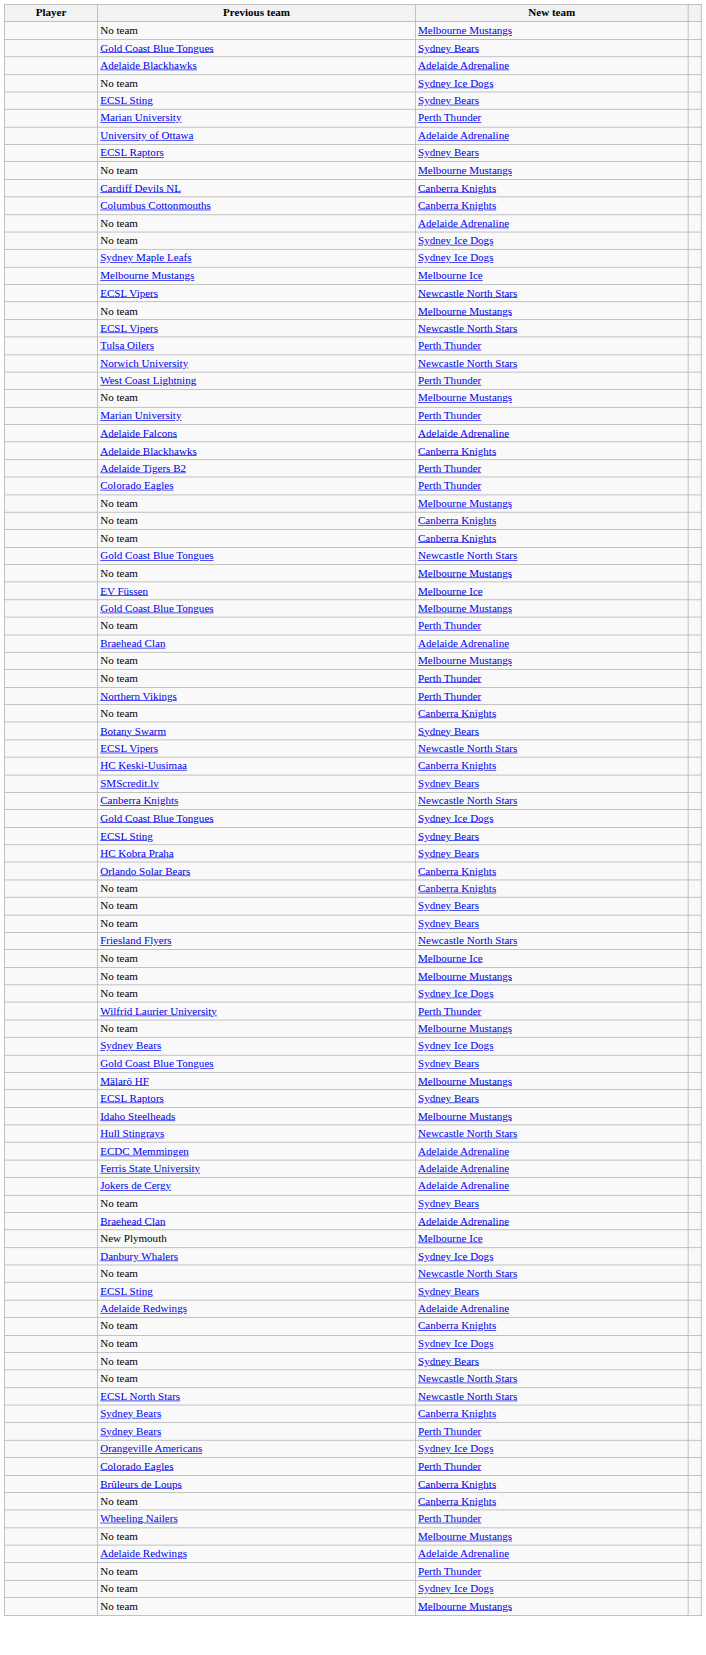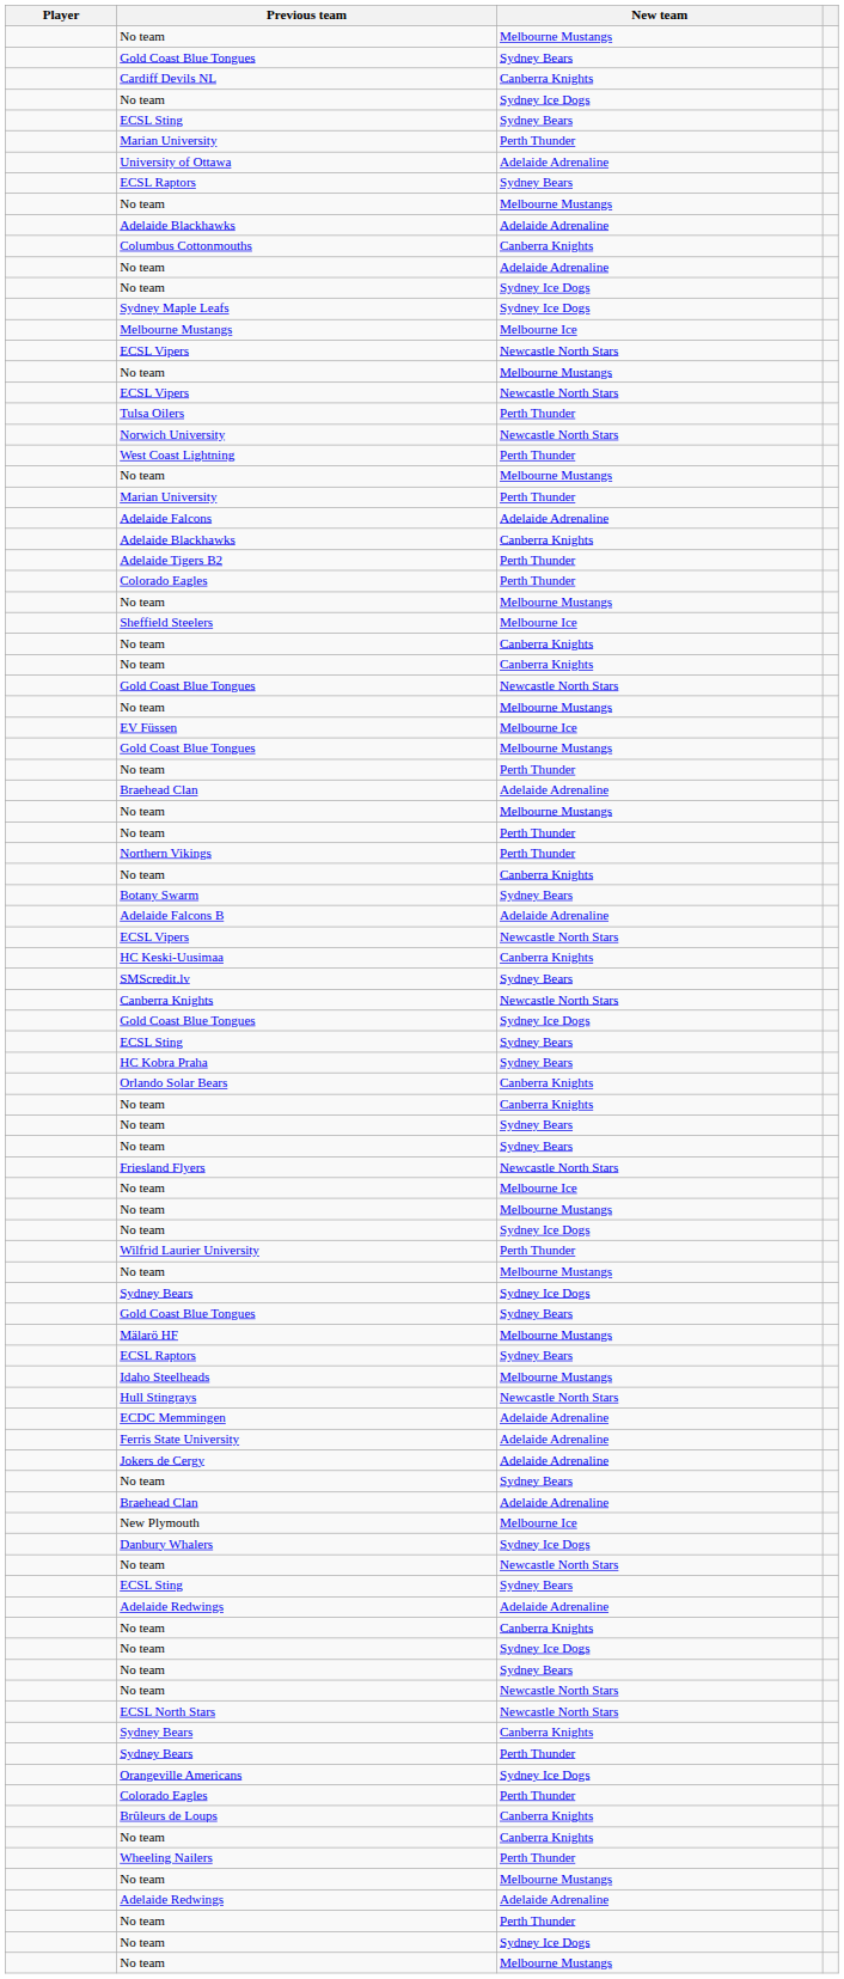 <table class="sortable wikitable" width=80% font-size=90%>
 <tr>
 <th>Player</th>
 <th>Previous team</th>
 <th>New team</th>
 <th class="unsortable"></th>
 </tr>
 <tr>
 <td> </td>
 <td>No team</td>
 <td><a href='#'>Melbourne Mustangs</a></td>
 <td></td>
 </tr>
 <tr>
 <td> </td>
 <td><a href='#'>Gold Coast Blue Tongues</a></td>
 <td><a href='#'>Sydney Bears</a></td>
 <td></td>
 </tr>
 <tr>
 <td> </td>
-<td><a href='#'>Adelaide Blackhawks</a></td>
-<td><a href='#'>Adelaide Adrenaline</a></td>
+<td><a href='#'>Cardiff Devils NL</a></td>
+<td><a href='#'>Canberra Knights</a></td>
 <td></td>
 </tr>
 <tr>
 <td> </td>
 <td>No team</td>
 <td><a href='#'>Sydney Ice Dogs</a></td>
 <td></td>
 </tr>
 <tr>
 <td> </td>
 <td><a href='#'>ECSL Sting</a></td>
 <td><a href='#'>Sydney Bears</a></td>
 <td></td>
 </tr>
 <tr>
 <td> </td>
 <td><a href='#'>Marian University</a></td>
 <td><a href='#'>Perth Thunder</a></td>
 <td></td>
 </tr>
 <tr>
 <td> </td>
 <td><a href='#'>University of Ottawa</a></td>
 <td><a href='#'>Adelaide Adrenaline</a></td>
 <td></td>
 </tr>
 <tr>
 <td> </td>
 <td><a href='#'>ECSL Raptors</a></td>
 <td><a href='#'>Sydney Bears</a></td>
 <td></td>
 </tr>
 <tr>
 <td> </td>
 <td>No team</td>
 <td><a href='#'>Melbourne Mustangs</a></td>
 <td></td>
 </tr>
 <tr>
 <td> </td>
-<td><a href='#'>Cardiff Devils NL</a></td>
-<td><a href='#'>Canberra Knights</a></td>
+<td><a href='#'>Adelaide Blackhawks</a></td>
+<td><a href='#'>Adelaide Adrenaline</a></td>
 <td></td>
 </tr>
 <tr>
 <td> </td>
 <td><a href='#'>Columbus Cottonmouths</a></td>
 <td><a href='#'>Canberra Knights</a></td>
 <td></td>
 </tr>
 <tr>
 <td> </td>
 <td>No team</td>
 <td><a href='#'>Adelaide Adrenaline</a></td>
 <td></td>
 </tr>
 <tr>
 <td> </td>
 <td>No team</td>
 <td><a href='#'>Sydney Ice Dogs</a></td>
 <td></td>
 </tr>
 <tr>
 <td> </td>
 <td><a href='#'>Sydney Maple Leafs</a></td>
 <td><a href='#'>Sydney Ice Dogs</a></td>
 <td></td>
 </tr>
 <tr>
 <td> </td>
 <td><a href='#'>Melbourne Mustangs</a></td>
 <td><a href='#'>Melbourne Ice</a></td>
 <td></td>
 </tr>
 <tr>
 <td> </td>
 <td><a href='#'>ECSL Vipers</a></td>
 <td><a href='#'>Newcastle North Stars</a></td>
 <td></td>
 </tr>
 <tr>
 <td> </td>
 <td>No team</td>
 <td><a href='#'>Melbourne Mustangs</a></td>
 <td></td>
 </tr>
 <tr>
 <td> </td>
 <td><a href='#'>ECSL Vipers</a></td>
 <td><a href='#'>Newcastle North Stars</a></td>
 <td></td>
 </tr>
 <tr>
 <td> </td>
 <td><a href='#'>Tulsa Oilers</a></td>
 <td><a href='#'>Perth Thunder</a></td>
 <td></td>
 </tr>
 <tr>
 <td> </td>
 <td><a href='#'>Norwich University</a></td>
 <td><a href='#'>Newcastle North Stars</a></td>
 <td></td>
 </tr>
 <tr>
 <td> </td>
 <td><a href='#'>West Coast Lightning</a></td>
 <td><a href='#'>Perth Thunder</a></td>
 <td></td>
 </tr>
 <tr>
 <td> </td>
 <td>No team</td>
 <td><a href='#'>Melbourne Mustangs</a></td>
 <td></td>
 </tr>
 <tr>
 <td> </td>
 <td><a href='#'>Marian University</a></td>
 <td><a href='#'>Perth Thunder</a></td>
 <td></td>
 </tr>
 <tr>
 <td> </td>
 <td><a href='#'>Adelaide Falcons</a></td>
 <td><a href='#'>Adelaide Adrenaline</a></td>
 <td></td>
 </tr>
 <tr>
 <td> </td>
 <td><a href='#'>Adelaide Blackhawks</a></td>
 <td><a href='#'>Canberra Knights</a></td>
 <td></td>
 </tr>
 <tr>
 <td> </td>
 <td><a href='#'>Adelaide Tigers B2</a></td>
 <td><a href='#'>Perth Thunder</a></td>
 <td></td>
 </tr>
 <tr>
 <td> </td>
 <td><a href='#'>Colorado Eagles</a></td>
 <td><a href='#'>Perth Thunder</a></td>
 <td></td>
 </tr>
 <tr>
 <td> </td>
 <td>No team</td>
 <td><a href='#'>Melbourne Mustangs</a></td>
 <td></td>
 </tr>
 <tr>
 <td> </td>
+<td><a href='#'>Sheffield Steelers</a></td>
+<td><a href='#'>Melbourne Ice</a></td>
+<td></td>
+</tr>
+<tr>
+<td> </td>
 <td>No team</td>
 <td><a href='#'>Canberra Knights</a></td>
 <td></td>
 </tr>
 <tr>
 <td> </td>
 <td>No team</td>
 <td><a href='#'>Canberra Knights</a></td>
 <td></td>
 </tr>
 <tr>
 <td> </td>
 <td><a href='#'>Gold Coast Blue Tongues</a></td>
 <td><a href='#'>Newcastle North Stars</a></td>
 <td></td>
 </tr>
 <tr>
 <td> </td>
 <td>No team</td>
 <td><a href='#'>Melbourne Mustangs</a></td>
 <td></td>
 </tr>
 <tr>
 <td> </td>
 <td><a href='#'>EV Füssen</a></td>
 <td><a href='#'>Melbourne Ice</a></td>
 <td></td>
 </tr>
 <tr>
 <td> </td>
 <td><a href='#'>Gold Coast Blue Tongues</a></td>
 <td><a href='#'>Melbourne Mustangs</a></td>
 <td></td>
 </tr>
 <tr>
 <td> </td>
 <td>No team</td>
 <td><a href='#'>Perth Thunder</a></td>
 <td></td>
 </tr>
 <tr>
 <td> </td>
 <td><a href='#'>Braehead Clan</a></td>
 <td><a href='#'>Adelaide Adrenaline</a></td>
 <td></td>
 </tr>
 <tr>
 <td> </td>
 <td>No team</td>
 <td><a href='#'>Melbourne Mustangs</a></td>
 <td></td>
 </tr>
 <tr>
 <td> </td>
 <td>No team</td>
 <td><a href='#'>Perth Thunder</a></td>
 <td></td>
 </tr>
 <tr>
 <td> </td>
 <td><a href='#'>Northern Vikings</a></td>
 <td><a href='#'>Perth Thunder</a></td>
 <td></td>
 </tr>
 <tr>
 <td> </td>
 <td>No team</td>
 <td><a href='#'>Canberra Knights</a></td>
 <td></td>
 </tr>
 <tr>
 <td> </td>
 <td><a href='#'>Botany Swarm</a></td>
 <td><a href='#'>Sydney Bears</a></td>
+<td></td>
+</tr>
+<tr>
+<td> </td>
+<td><a href='#'>Adelaide Falcons B</a></td>
+<td><a href='#'>Adelaide Adrenaline</a></td>
 <td></td>
 </tr>
 <tr>
 <td> </td>
 <td><a href='#'>ECSL Vipers</a></td>
 <td><a href='#'>Newcastle North Stars</a></td>
 <td></td>
 </tr>
 <tr>
 <td> </td>
 <td><a href='#'>HC Keski-Uusimaa</a></td>
 <td><a href='#'>Canberra Knights</a></td>
 <td></td>
 </tr>
 <tr>
 <td> </td>
 <td><a href='#'>SMScredit.lv</a></td>
 <td><a href='#'>Sydney Bears</a></td>
 <td></td>
 </tr>
 <tr>
 <td> </td>
 <td><a href='#'>Canberra Knights</a></td>
 <td><a href='#'>Newcastle North Stars</a></td>
 <td></td>
 </tr>
 <tr>
 <td> </td>
 <td><a href='#'>Gold Coast Blue Tongues</a></td>
 <td><a href='#'>Sydney Ice Dogs</a></td>
 <td></td>
 </tr>
 <tr>
 <td> </td>
 <td><a href='#'>ECSL Sting</a></td>
 <td><a href='#'>Sydney Bears</a></td>
 <td></td>
 </tr>
 <tr>
 <td> </td>
 <td><a href='#'>HC Kobra Praha</a></td>
 <td><a href='#'>Sydney Bears</a></td>
 <td></td>
 </tr>
 <tr>
 <td> </td>
 <td><a href='#'>Orlando Solar Bears</a></td>
 <td><a href='#'>Canberra Knights</a></td>
 <td></td>
 </tr>
 <tr>
 <td> </td>
 <td>No team</td>
 <td><a href='#'>Canberra Knights</a></td>
 <td></td>
 </tr>
 <tr>
 <td> </td>
 <td>No team</td>
 <td><a href='#'>Sydney Bears</a></td>
 <td></td>
 </tr>
 <tr>
 <td> </td>
 <td>No team</td>
 <td><a href='#'>Sydney Bears</a></td>
 <td></td>
 </tr>
 <tr>
 <td> </td>
 <td><a href='#'>Friesland Flyers</a></td>
 <td><a href='#'>Newcastle North Stars</a></td>
 <td></td>
 </tr>
 <tr>
 <td> </td>
 <td>No team</td>
 <td><a href='#'>Melbourne Ice</a></td>
 <td></td>
 </tr>
 <tr>
 <td> </td>
 <td>No team</td>
 <td><a href='#'>Melbourne Mustangs</a></td>
 <td></td>
 </tr>
 <tr>
 <td> </td>
 <td>No team</td>
 <td><a href='#'>Sydney Ice Dogs</a></td>
 <td></td>
 </tr>
 <tr>
 <td> </td>
 <td><a href='#'>Wilfrid Laurier University</a></td>
 <td><a href='#'>Perth Thunder</a></td>
 <td></td>
 </tr>
 <tr>
 <td> </td>
 <td>No team</td>
 <td><a href='#'>Melbourne Mustangs</a></td>
 <td></td>
 </tr>
 <tr>
 <td> </td>
 <td><a href='#'>Sydney Bears</a></td>
 <td><a href='#'>Sydney Ice Dogs</a></td>
 <td></td>
 </tr>
 <tr>
 <td> </td>
 <td><a href='#'>Gold Coast Blue Tongues</a></td>
 <td><a href='#'>Sydney Bears</a></td>
 <td></td>
 </tr>
 <tr>
 <td> </td>
 <td><a href='#'>Mälarö HF</a></td>
 <td><a href='#'>Melbourne Mustangs</a></td>
 <td></td>
 </tr>
 <tr>
 <td> </td>
 <td><a href='#'>ECSL Raptors</a></td>
 <td><a href='#'>Sydney Bears</a></td>
 <td></td>
 </tr>
 <tr>
 <td> </td>
 <td><a href='#'>Idaho Steelheads</a></td>
 <td><a href='#'>Melbourne Mustangs</a></td>
 <td></td>
 </tr>
 <tr>
 <td> </td>
 <td><a href='#'>Hull Stingrays</a></td>
 <td><a href='#'>Newcastle North Stars</a></td>
 <td></td>
 </tr>
 <tr>
 <td> </td>
 <td><a href='#'>ECDC Memmingen</a></td>
 <td><a href='#'>Adelaide Adrenaline</a></td>
 <td></td>
 </tr>
 <tr>
 <td> </td>
 <td><a href='#'>Ferris State University</a></td>
 <td><a href='#'>Adelaide Adrenaline</a></td>
 <td></td>
 </tr>
 <tr>
 <td> </td>
 <td><a href='#'>Jokers de Cergy</a></td>
 <td><a href='#'>Adelaide Adrenaline</a></td>
 <td></td>
 </tr>
 <tr>
 <td> </td>
 <td>No team</td>
 <td><a href='#'>Sydney Bears</a></td>
 <td></td>
 </tr>
 <tr>
 <td> </td>
 <td><a href='#'>Braehead Clan</a></td>
 <td><a href='#'>Adelaide Adrenaline</a></td>
 <td></td>
 </tr>
 <tr>
 <td> </td>
 <td>New Plymouth</td>
 <td><a href='#'>Melbourne Ice</a></td>
 <td></td>
 </tr>
 <tr>
 <td> </td>
 <td><a href='#'>Danbury Whalers</a></td>
 <td><a href='#'>Sydney Ice Dogs</a></td>
 <td></td>
 </tr>
 <tr>
 <td> </td>
 <td>No team</td>
 <td><a href='#'>Newcastle North Stars</a></td>
 <td></td>
 </tr>
 <tr>
 <td> </td>
 <td><a href='#'>ECSL Sting</a></td>
 <td><a href='#'>Sydney Bears</a></td>
 <td></td>
 </tr>
 <tr>
 <td> </td>
 <td><a href='#'>Adelaide Redwings</a></td>
 <td><a href='#'>Adelaide Adrenaline</a></td>
 <td></td>
 </tr>
 <tr>
 <td> </td>
 <td>No team</td>
 <td><a href='#'>Canberra Knights</a></td>
 <td></td>
 </tr>
 <tr>
 <td> </td>
 <td>No team</td>
 <td><a href='#'>Sydney Ice Dogs</a></td>
 <td></td>
 </tr>
 <tr>
 <td> </td>
 <td>No team</td>
 <td><a href='#'>Sydney Bears</a></td>
 <td></td>
 </tr>
 <tr>
 <td> </td>
 <td>No team</td>
 <td><a href='#'>Newcastle North Stars</a></td>
 <td></td>
 </tr>
 <tr>
 <td> </td>
 <td><a href='#'>ECSL North Stars</a></td>
 <td><a href='#'>Newcastle North Stars</a></td>
 <td></td>
 </tr>
 <tr>
 <td> </td>
 <td><a href='#'>Sydney Bears</a></td>
 <td><a href='#'>Canberra Knights</a></td>
 <td></td>
 </tr>
 <tr>
 <td> </td>
 <td><a href='#'>Sydney Bears</a></td>
 <td><a href='#'>Perth Thunder</a></td>
 <td></td>
 </tr>
 <tr>
 <td> </td>
 <td><a href='#'>Orangeville Americans</a></td>
 <td><a href='#'>Sydney Ice Dogs</a></td>
 <td></td>
 </tr>
 <tr>
 <td> </td>
 <td><a href='#'>Colorado Eagles</a></td>
 <td><a href='#'>Perth Thunder</a></td>
 <td></td>
 </tr>
 <tr>
 <td> </td>
 <td><a href='#'>Brûleurs de Loups</a></td>
 <td><a href='#'>Canberra Knights</a></td>
 <td></td>
 </tr>
 <tr>
 <td> </td>
 <td>No team</td>
 <td><a href='#'>Canberra Knights</a></td>
 <td></td>
 </tr>
 <tr>
 <td> </td>
 <td><a href='#'>Wheeling Nailers</a></td>
 <td><a href='#'>Perth Thunder</a></td>
 <td></td>
 </tr>
 <tr>
 <td> </td>
 <td>No team</td>
 <td><a href='#'>Melbourne Mustangs</a></td>
 <td></td>
 </tr>
 <tr>
 <td> </td>
 <td><a href='#'>Adelaide Redwings</a></td>
 <td><a href='#'>Adelaide Adrenaline</a></td>
 <td></td>
 </tr>
 <tr>
 <td> </td>
 <td>No team</td>
 <td><a href='#'>Perth Thunder</a></td>
 <td></td>
 </tr>
 <tr>
 <td> </td>
 <td>No team</td>
 <td><a href='#'>Sydney Ice Dogs</a></td>
 <td></td>
 </tr>
 <tr>
 <td> </td>
 <td>No team</td>
 <td><a href='#'>Melbourne Mustangs</a></td>
 <td></td>
 </tr>
 </table>
